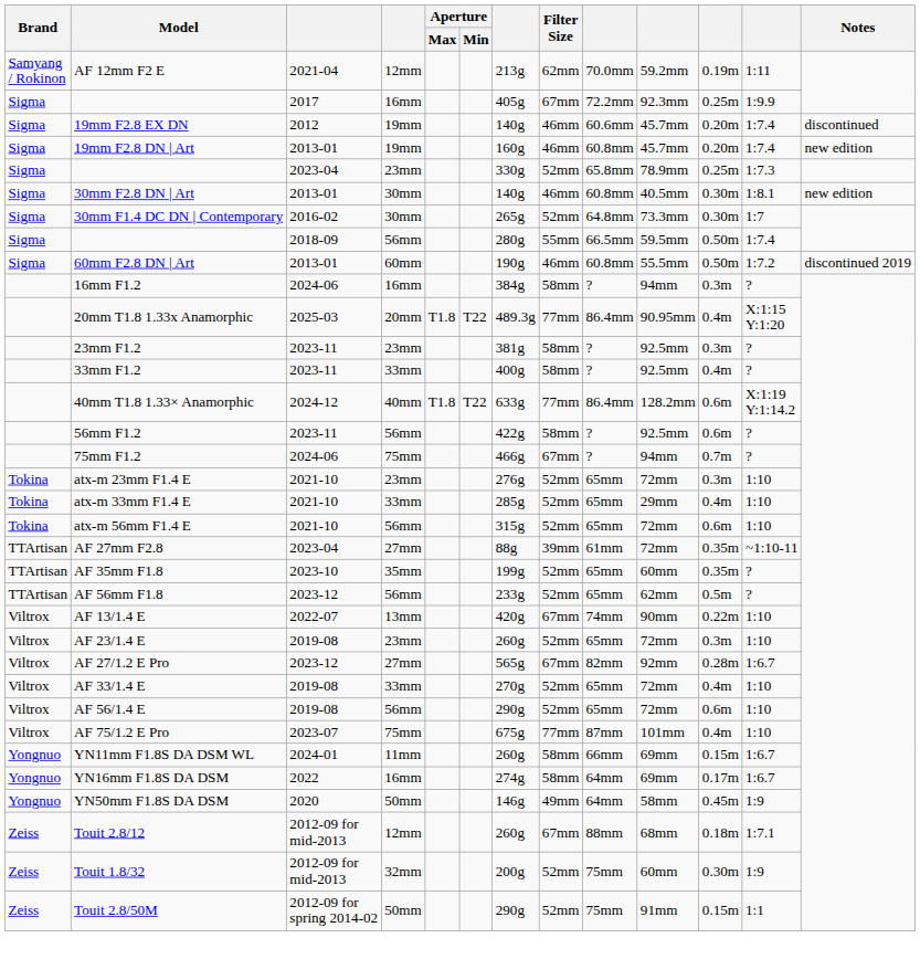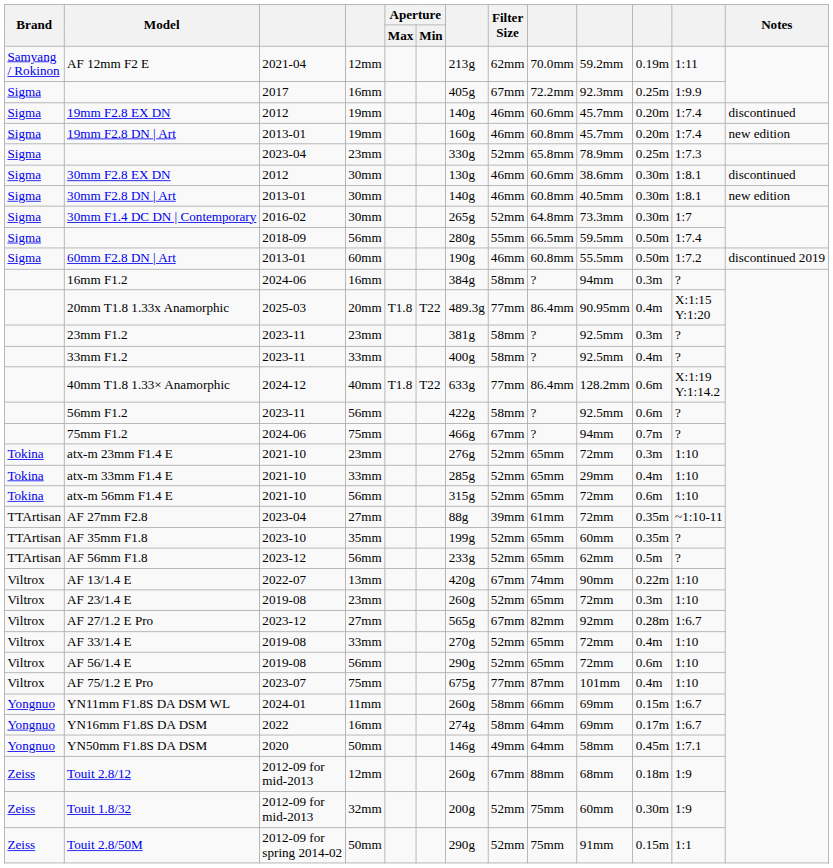 <table class="wikitable sortable" style="text-align:left">
 <tr>
 <th rowspan=2>Brand</th>
 <th rowspan=2>Model</th>
 <th rowspan=2></th>
 <th rowspan=2></th>
 <th colspan=2>Aperture</th>
 <th rowspan=2></th>
 <th rowspan=2>Filter<br>Size</th>
 <th rowspan=2></th>
 <th rowspan=2></th>
 <th rowspan=2></th>
 <th rowspan=2></th>
 <th rowspan=2>Notes</th>
 </tr>
 <tr>
 <th>Max</th>
 <th>Min</th>
 </tr>
 <tr>
 <td><a href='#'>Samyang<br>/ Rokinon</a></td>
 <td>AF 12mm F2 E</td>
 <td>2021-04</td>
 <td>12mm</td>
 <td></td>
 <td></td>
 <td>213g</td>
 <td>62mm</td>
 <td>70.0mm</td>
 <td>59.2mm</td>
 <td>0.19m</td>
 <td>1:11</td>
 </tr>
 <tr>
 <td><a href='#'>Sigma</a></td>
 <td></td>
 <td>2017</td>
 <td>16mm</td>
 <td></td>
 <td></td>
 <td>405g</td>
 <td>67mm</td>
 <td>72.2mm</td>
 <td>92.3mm</td>
 <td>0.25m</td>
 <td>1:9.9</td>
 </tr>
 <tr>
 <td><a href='#'>Sigma</a></td>
 <td><a href='#'>19mm F2.8 EX DN</a></td>
 <td>2012</td>
 <td>19mm</td>
 <td></td>
 <td></td>
 <td>140g</td>
 <td>46mm</td>
 <td>60.6mm</td>
 <td>45.7mm</td>
 <td>0.20m</td>
 <td>1:7.4</td>
 <td>discontinued</td>
 </tr>
 <tr>
 <td><a href='#'>Sigma</a></td>
 <td><a href='#'>19mm F2.8 DN | Art</a></td>
 <td>2013-01</td>
 <td>19mm</td>
 <td></td>
 <td></td>
 <td>160g</td>
 <td>46mm</td>
 <td>60.8mm</td>
 <td>45.7mm</td>
 <td>0.20m</td>
 <td>1:7.4</td>
 <td>new edition</td>
 </tr>
 <tr>
 <td><a href='#'>Sigma</a></td>
 <td></td>
 <td>2023-04</td>
 <td>23mm</td>
 <td></td>
 <td></td>
 <td>330g</td>
 <td>52mm</td>
 <td>65.8mm</td>
 <td>78.9mm</td>
 <td>0.25m</td>
 <td>1:7.3</td>
+</tr>
+<tr>
+<td><a href='#'>Sigma</a></td>
+<td><a href='#'>30mm F2.8 EX DN</a></td>
+<td>2012</td>
+<td>30mm</td>
+<td></td>
+<td></td>
+<td>130g</td>
+<td>46mm</td>
+<td>60.6mm</td>
+<td>38.6mm</td>
+<td>0.30m</td>
+<td>1:8.1</td>
+<td>discontinued</td>
 </tr>
 <tr>
 <td><a href='#'>Sigma</a></td>
 <td><a href='#'>30mm F2.8 DN | Art</a></td>
 <td>2013-01</td>
 <td>30mm</td>
 <td></td>
 <td></td>
 <td>140g</td>
 <td>46mm</td>
 <td>60.8mm</td>
 <td>40.5mm</td>
 <td>0.30m</td>
 <td>1:8.1</td>
 <td>new edition</td>
 </tr>
 <tr>
 <td><a href='#'>Sigma</a></td>
 <td><a href='#'>30mm F1.4 DC DN | Contemporary</a></td>
 <td>2016-02</td>
 <td>30mm</td>
 <td></td>
 <td></td>
 <td>265g</td>
 <td>52mm</td>
 <td>64.8mm</td>
 <td>73.3mm</td>
 <td>0.30m</td>
 <td>1:7</td>
 </tr>
 <tr>
 <td><a href='#'>Sigma</a></td>
 <td></td>
 <td>2018-09</td>
 <td>56mm</td>
 <td></td>
 <td></td>
 <td>280g</td>
 <td>55mm</td>
 <td>66.5mm</td>
 <td>59.5mm</td>
 <td>0.50m</td>
 <td>1:7.4</td>
 </tr>
 <tr>
 <td><a href='#'>Sigma</a></td>
 <td><a href='#'>60mm F2.8 DN | Art</a></td>
 <td>2013-01</td>
 <td>60mm</td>
 <td></td>
 <td></td>
 <td>190g</td>
 <td>46mm</td>
 <td>60.8mm</td>
 <td>55.5mm</td>
 <td>0.50m</td>
 <td>1:7.2</td>
 <td>discontinued 2019</td>
 </tr>
 <tr>
 <td></td>
 <td>16mm F1.2</td>
 <td>2024-06</td>
 <td>16mm</td>
 <td></td>
 <td></td>
 <td>384g</td>
 <td>58mm</td>
 <td>?</td>
 <td>94mm</td>
 <td>0.3m</td>
 <td>?</td>
 </tr>
 <tr>
 <td></td>
 <td>20mm T1.8 1.33x Anamorphic</td>
 <td>2025-03</td>
 <td>20mm</td>
 <td>T1.8</td>
 <td>T22</td>
 <td>489.3g</td>
 <td>77mm</td>
 <td>86.4mm</td>
 <td>90.95mm</td>
 <td>0.4m</td>
 <td>X:1:15<br>Y:1:20</td>
 </tr>
 <tr>
 <td></td>
 <td>23mm F1.2</td>
 <td>2023-11</td>
 <td>23mm</td>
 <td></td>
 <td></td>
 <td>381g</td>
 <td>58mm</td>
 <td>?</td>
 <td>92.5mm</td>
 <td>0.3m</td>
 <td>?</td>
 </tr>
 <tr>
 <td></td>
 <td>33mm F1.2</td>
 <td>2023-11</td>
 <td>33mm</td>
 <td></td>
 <td></td>
 <td>400g</td>
 <td>58mm</td>
 <td>?</td>
 <td>92.5mm</td>
 <td>0.4m</td>
 <td>?</td>
 </tr>
 <tr>
 <td></td>
 <td>40mm T1.8 1.33× Anamorphic</td>
 <td>2024-12</td>
 <td>40mm</td>
 <td>T1.8</td>
 <td>T22</td>
 <td>633g</td>
 <td>77mm</td>
 <td>86.4mm</td>
 <td>128.2mm</td>
 <td>0.6m</td>
 <td>X:1:19<br>Y:1:14.2</td>
 </tr>
 <tr>
 <td></td>
 <td>56mm F1.2</td>
 <td>2023-11</td>
 <td>56mm</td>
 <td></td>
 <td></td>
 <td>422g</td>
 <td>58mm</td>
 <td>?</td>
 <td>92.5mm</td>
 <td>0.6m</td>
 <td>?</td>
 </tr>
 <tr>
 <td></td>
 <td>75mm F1.2</td>
 <td>2024-06</td>
 <td>75mm</td>
 <td></td>
 <td></td>
 <td>466g</td>
 <td>67mm</td>
 <td>?</td>
 <td>94mm</td>
 <td>0.7m</td>
 <td>?</td>
 </tr>
 <tr>
 <td><a href='#'>Tokina</a></td>
 <td>atx-m 23mm F1.4 E</td>
 <td>2021-10</td>
 <td>23mm</td>
 <td></td>
 <td></td>
 <td>276g</td>
 <td>52mm</td>
 <td>65mm</td>
 <td>72mm</td>
 <td>0.3m</td>
 <td>1:10</td>
 </tr>
 <tr>
 <td><a href='#'>Tokina</a></td>
 <td>atx-m 33mm F1.4 E</td>
 <td>2021-10</td>
 <td>33mm</td>
 <td></td>
 <td></td>
 <td>285g</td>
 <td>52mm</td>
 <td>65mm</td>
 <td>29mm</td>
 <td>0.4m</td>
 <td>1:10</td>
 </tr>
 <tr>
 <td><a href='#'>Tokina</a></td>
 <td>atx-m 56mm F1.4 E</td>
 <td>2021-10</td>
 <td>56mm</td>
 <td></td>
 <td></td>
 <td>315g</td>
 <td>52mm</td>
 <td>65mm</td>
 <td>72mm</td>
 <td>0.6m</td>
 <td>1:10</td>
 </tr>
 <tr>
 <td>TTArtisan</td>
 <td>AF 27mm F2.8 </td>
 <td>2023-04 </td>
 <td>27mm</td>
 <td></td>
 <td></td>
 <td>88g</td>
 <td>39mm</td>
 <td>61mm</td>
 <td>72mm</td>
 <td>0.35m</td>
 <td>~1:10-11</td>
 </tr>
 <tr>
 <td>TTArtisan</td>
 <td>AF 35mm F1.8 </td>
 <td>2023-10 </td>
 <td>35mm</td>
 <td></td>
 <td></td>
 <td>199g</td>
 <td>52mm</td>
 <td>65mm</td>
 <td>60mm</td>
 <td>0.35m</td>
 <td>?</td>
 </tr>
 <tr>
 <td>TTArtisan</td>
 <td>AF 56mm F1.8 </td>
 <td>2023-12 </td>
 <td>56mm</td>
 <td></td>
 <td></td>
 <td>233g</td>
 <td>52mm</td>
 <td>65mm</td>
 <td>62mm</td>
 <td>0.5m</td>
 <td>?</td>
 </tr>
 <tr>
 <td>Viltrox</td>
 <td>AF 13/1.4 E</td>
 <td>2022-07</td>
 <td>13mm</td>
 <td></td>
 <td></td>
 <td>420g</td>
 <td>67mm</td>
 <td>74mm</td>
 <td>90mm</td>
 <td>0.22m</td>
 <td>1:10</td>
 </tr>
 <tr>
 <td>Viltrox</td>
 <td>AF 23/1.4 E</td>
 <td>2019-08</td>
 <td>23mm</td>
 <td></td>
 <td></td>
 <td>260g</td>
 <td>52mm</td>
 <td>65mm</td>
 <td>72mm</td>
 <td>0.3m</td>
 <td>1:10</td>
 </tr>
 <tr>
 <td>Viltrox</td>
 <td>AF 27/1.2 E Pro</td>
 <td>2023-12</td>
 <td>27mm</td>
 <td></td>
 <td></td>
 <td>565g</td>
 <td>67mm</td>
 <td>82mm</td>
 <td>92mm</td>
 <td>0.28m</td>
 <td>1:6.7</td>
 </tr>
 <tr>
 <td>Viltrox</td>
 <td>AF 33/1.4 E</td>
 <td>2019-08</td>
 <td>33mm</td>
 <td></td>
 <td></td>
 <td>270g</td>
 <td>52mm</td>
 <td>65mm</td>
 <td>72mm</td>
 <td>0.4m</td>
 <td>1:10</td>
 </tr>
 <tr>
 <td>Viltrox</td>
 <td>AF 56/1.4 E</td>
 <td>2019-08</td>
 <td>56mm</td>
 <td></td>
 <td></td>
 <td>290g</td>
 <td>52mm</td>
 <td>65mm</td>
 <td>72mm</td>
 <td>0.6m</td>
 <td>1:10</td>
 </tr>
 <tr>
 <td>Viltrox</td>
 <td>AF 75/1.2 E Pro</td>
 <td>2023-07</td>
 <td>75mm</td>
 <td></td>
 <td></td>
 <td>675g</td>
 <td>77mm</td>
 <td>87mm</td>
 <td>101mm</td>
 <td>0.4m</td>
 <td>1:10</td>
 </tr>
 <tr>
 <td><a href='#'>Yongnuo</a></td>
 <td>YN11mm F1.8S DA DSM WL</td>
 <td>2024-01</td>
 <td>11mm</td>
 <td></td>
 <td></td>
 <td>260g</td>
 <td>58mm</td>
 <td>66mm</td>
 <td>69mm</td>
 <td>0.15m</td>
 <td>1:6.7</td>
 </tr>
 <tr>
 <td><a href='#'>Yongnuo</a></td>
 <td>YN16mm F1.8S DA DSM</td>
 <td>2022</td>
 <td>16mm</td>
 <td></td>
 <td></td>
 <td>274g</td>
 <td>58mm</td>
 <td>64mm</td>
 <td>69mm</td>
 <td>0.17m</td>
 <td>1:6.7</td>
 </tr>
 <tr>
 <td><a href='#'>Yongnuo</a></td>
 <td>YN50mm F1.8S DA DSM</td>
 <td>2020</td>
 <td>50mm</td>
 <td></td>
 <td></td>
 <td>146g</td>
 <td>49mm</td>
 <td>64mm</td>
 <td>58mm</td>
 <td>0.45m</td>
-<td>1:9</td>
+<td>1:7.1</td>
 </tr>
 <tr>
 <td><a href='#'>Zeiss</a></td>
 <td><a href='#'>Touit 2.8/12</a></td>
 <td>2012-09 for<br>mid-2013</td>
 <td>12mm</td>
 <td></td>
 <td></td>
 <td>260g</td>
 <td>67mm</td>
 <td>88mm</td>
 <td>68mm</td>
 <td>0.18m</td>
-<td>1:7.1</td>
+<td>1:9</td>
 </tr>
 <tr>
 <td><a href='#'>Zeiss</a></td>
 <td><a href='#'>Touit 1.8/32</a></td>
 <td>2012-09 for<br>mid-2013</td>
 <td>32mm</td>
 <td></td>
 <td></td>
 <td>200g</td>
 <td>52mm</td>
 <td>75mm</td>
 <td>60mm</td>
 <td>0.30m</td>
 <td>1:9</td>
 </tr>
 <tr>
 <td><a href='#'>Zeiss</a></td>
 <td><a href='#'>Touit 2.8/50M</a></td>
 <td>2012-09 for<br>spring 2014-02</td>
 <td>50mm</td>
 <td></td>
 <td></td>
 <td>290g</td>
 <td>52mm</td>
 <td>75mm</td>
 <td>91mm</td>
 <td>0.15m</td>
 <td>1:1</td>
 </tr>
 </table>
